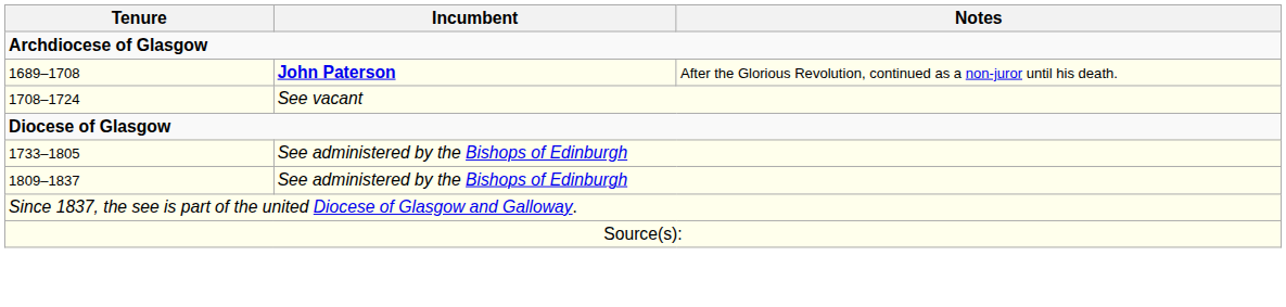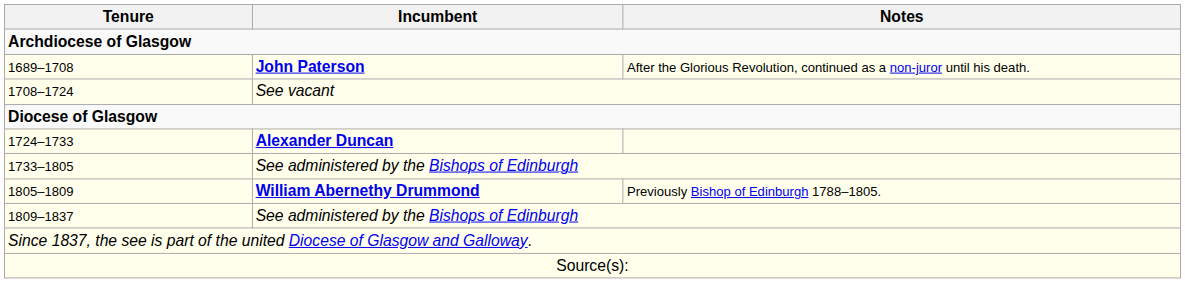 <table class="wikitable" style="width:95%;" border="1" cellpadding="2">
 <tr align=left>
 <th width="20%">Tenure</th>
 <th width="30%">Incumbent</th>
 <th width="45%">Notes</th>
 </tr>
 <tr valign=top>
 <td colspan="3"><strong>Archdiocese of Glasgow</strong></td>
 </tr>
 <tr valign=top bgcolor="#ffffec">
 <td><small>1689–1708</small></td>
 <td><strong><a href='#'>John Paterson</a></strong></td>
 <td><small>After the Glorious Revolution, continued as a <a href='#'>non-juror</a> until his death.</small></td>
 </tr>
 <tr valign=top bgcolor="#ffffec">
 <td><small>1708–1724</small></td>
 <td colspan=2><em>See vacant</em></td>
 </tr>
 <tr valign=top>
 <td colspan="3"><strong>Diocese of Glasgow</strong></td>
 </tr>
 <tr valign=top bgcolor="#ffffec">
+<td><small>1724–1733</small></td>
+<td><strong><a href='#'>Alexander Duncan</a></strong></td>
+<td><small></small></td>
+</tr>
+<tr valign=top bgcolor="#ffffec">
 <td><small>1733–1805</small></td>
 <td colspan=2><em>See administered by the <a href='#'>Bishops of Edinburgh</a></em></td>
+</tr>
+<tr valign=top bgcolor="#ffffec">
+<td><small>1805–1809</small></td>
+<td><strong><a href='#'>William Abernethy Drummond</a></strong></td>
+<td><small>Previously <a href='#'>Bishop of Edinburgh</a> 1788–1805.</small></td>
 </tr>
 <tr valign=top bgcolor="#ffffec">
 <td><small>1809–1837</small></td>
 <td colspan=2><em>See administered by the <a href='#'>Bishops of Edinburgh</a></em></td>
 </tr>
 <tr valign=top bgcolor="#ffffec">
 <td colspan=3><em>Since 1837, the see is part of the united <a href='#'>Diocese of Glasgow and Galloway</a></em>.</td>
 </tr>
 <tr valign=top bgcolor="#ffffec">
 <td align=center colspan="3">Source(s):</td>
 </tr>
 </table>
